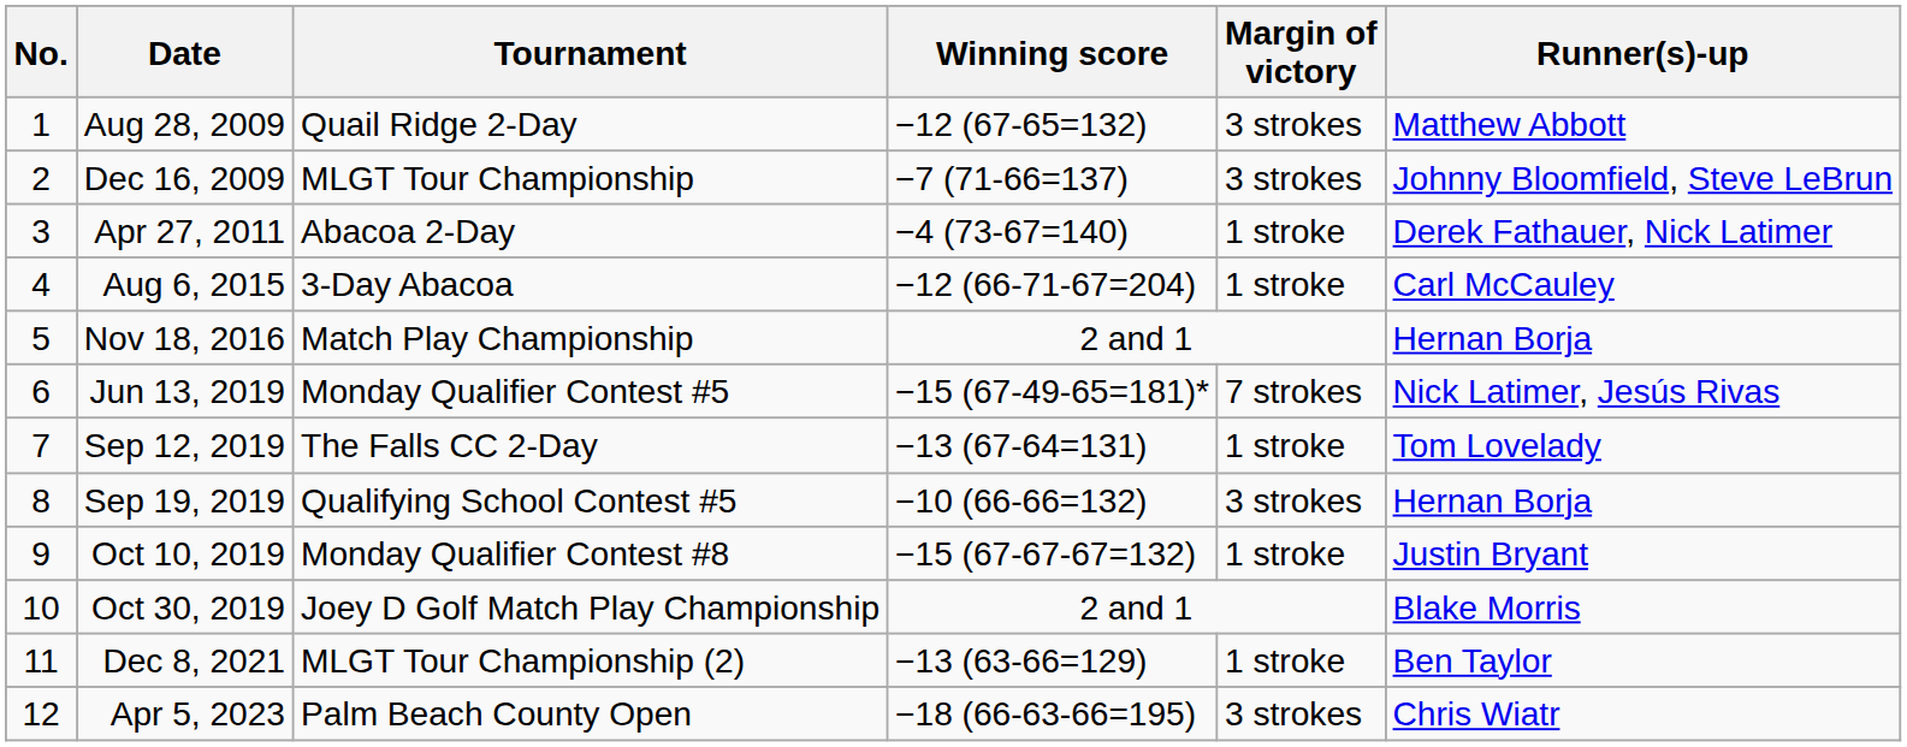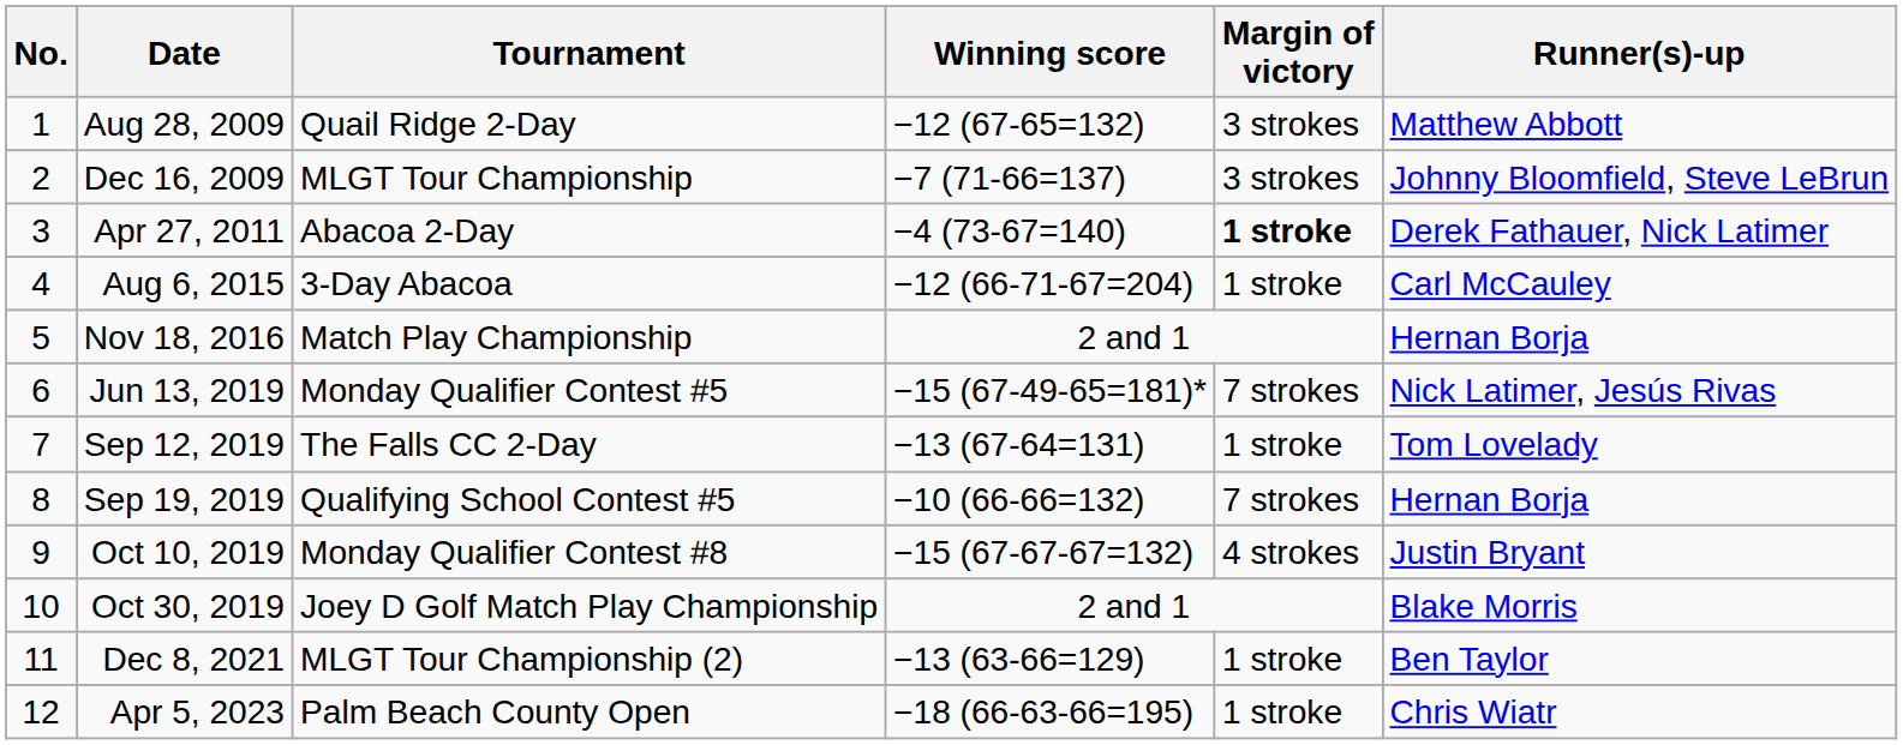 <table class="wikitable" style="font-size:95%;">
 <tr>
 <th>No.</th>
 <th>Date</th>
 <th>Tournament</th>
 <th>Winning score</th>
 <th>Margin of<br>victory</th>
 <th>Runner(s)-up</th>
 </tr>
 <tr>
 <td align=center>1</td>
 <td align=right>Aug 28, 2009</td>
 <td>Quail Ridge 2-Day</td>
 <td>−12 (67-65=132)</td>
 <td>3 strokes</td>
 <td> <a href='#'>Matthew Abbott</a></td>
 </tr>
 <tr>
 <td align=center>2</td>
 <td align=right>Dec 16, 2009</td>
 <td>MLGT Tour Championship</td>
 <td>−7 (71-66=137)</td>
 <td>3 strokes</td>
 <td> <a href='#'>Johnny Bloomfield</a>,  <a href='#'>Steve LeBrun</a></td>
 </tr>
 <tr>
 <td align=center>3</td>
 <td align=right>Apr 27, 2011</td>
 <td>Abacoa 2-Day</td>
 <td>−4 (73-67=140)</td>
-<td>1 stroke</td>
+<td><strong>1 stroke</strong></td>
 <td> <a href='#'>Derek Fathauer</a>,  <a href='#'>Nick Latimer</a></td>
 </tr>
 <tr>
 <td align=center>4</td>
 <td align=right>Aug 6, 2015</td>
 <td>3-Day Abacoa</td>
 <td>−12 (66-71-67=204)</td>
 <td>1 stroke</td>
 <td> <a href='#'>Carl McCauley</a></td>
 </tr>
 <tr>
 <td align=center>5</td>
 <td align=right>Nov 18, 2016</td>
 <td>Match Play Championship</td>
 <td colspan=2 align=center>2 and 1</td>
 <td> <a href='#'>Hernan Borja</a></td>
 </tr>
 <tr>
 <td align=center>6</td>
 <td align=right>Jun 13, 2019</td>
 <td>Monday Qualifier Contest #5</td>
 <td>−15 (67-49-65=181)*</td>
 <td>7 strokes</td>
 <td> <a href='#'>Nick Latimer</a>,  <a href='#'>Jesús Rivas</a></td>
 </tr>
 <tr>
 <td align=center>7</td>
 <td align=right>Sep 12, 2019</td>
 <td>The Falls CC 2-Day</td>
 <td>−13 (67-64=131)</td>
 <td>1 stroke</td>
 <td> <a href='#'>Tom Lovelady</a></td>
 </tr>
 <tr>
 <td align=center>8</td>
 <td align=right>Sep 19, 2019</td>
 <td>Qualifying School Contest #5</td>
 <td>−10 (66-66=132)</td>
-<td>3 strokes</td>
+<td>7 strokes</td>
 <td> <a href='#'>Hernan Borja</a></td>
 </tr>
 <tr>
 <td align=center>9</td>
 <td align=right>Oct 10, 2019</td>
 <td>Monday Qualifier Contest #8</td>
 <td>−15 (67-67-67=132)</td>
-<td>1 stroke</td>
+<td>4 strokes</td>
 <td> <a href='#'>Justin Bryant</a></td>
 </tr>
 <tr>
 <td align=center>10</td>
 <td align=right>Oct 30, 2019</td>
 <td>Joey D Golf Match Play Championship</td>
 <td colspan=2 align=center>2 and 1</td>
 <td> <a href='#'>Blake Morris</a></td>
 </tr>
 <tr>
 <td align=center>11</td>
 <td align=right>Dec 8, 2021</td>
 <td>MLGT Tour Championship (2)</td>
 <td>−13 (63-66=129)</td>
 <td>1 stroke</td>
 <td> <a href='#'>Ben Taylor</a></td>
 </tr>
 <tr>
 <td align=center>12</td>
 <td align=right>Apr 5, 2023</td>
 <td>Palm Beach County Open</td>
 <td>−18 (66-63-66=195)</td>
-<td>3 strokes</td>
+<td>1 stroke</td>
 <td> <a href='#'>Chris Wiatr</a></td>
 </tr>
 </table>
